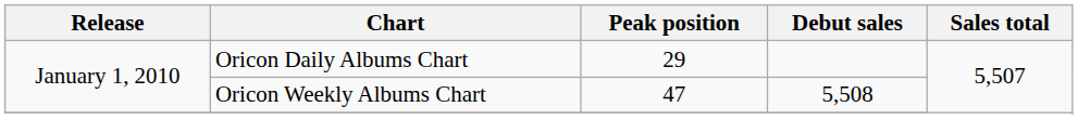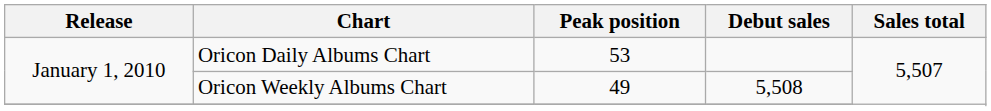 <table class="wikitable" width="750px">
 <tr>
 <th>Release</th>
 <th>Chart</th>
 <th>Peak position</th>
 <th>Debut sales</th>
 <th>Sales total</th>
 </tr>
 <tr>
 <td align="center" rowspan="2">January 1, 2010</td>
 <td>Oricon Daily Albums Chart</td>
-<td align="center">29</td>
+<td align="center">53</td>
 <td align="center"></td>
 <td align="center" rowspan="4">5,507</td>
 </tr>
 <tr>
 <td>Oricon Weekly Albums Chart</td>
-<td align="center">47</td>
+<td align="center">49</td>
 <td align="center">5,508</td>
 </tr>
 <tr>
 </tr>
 </table>
